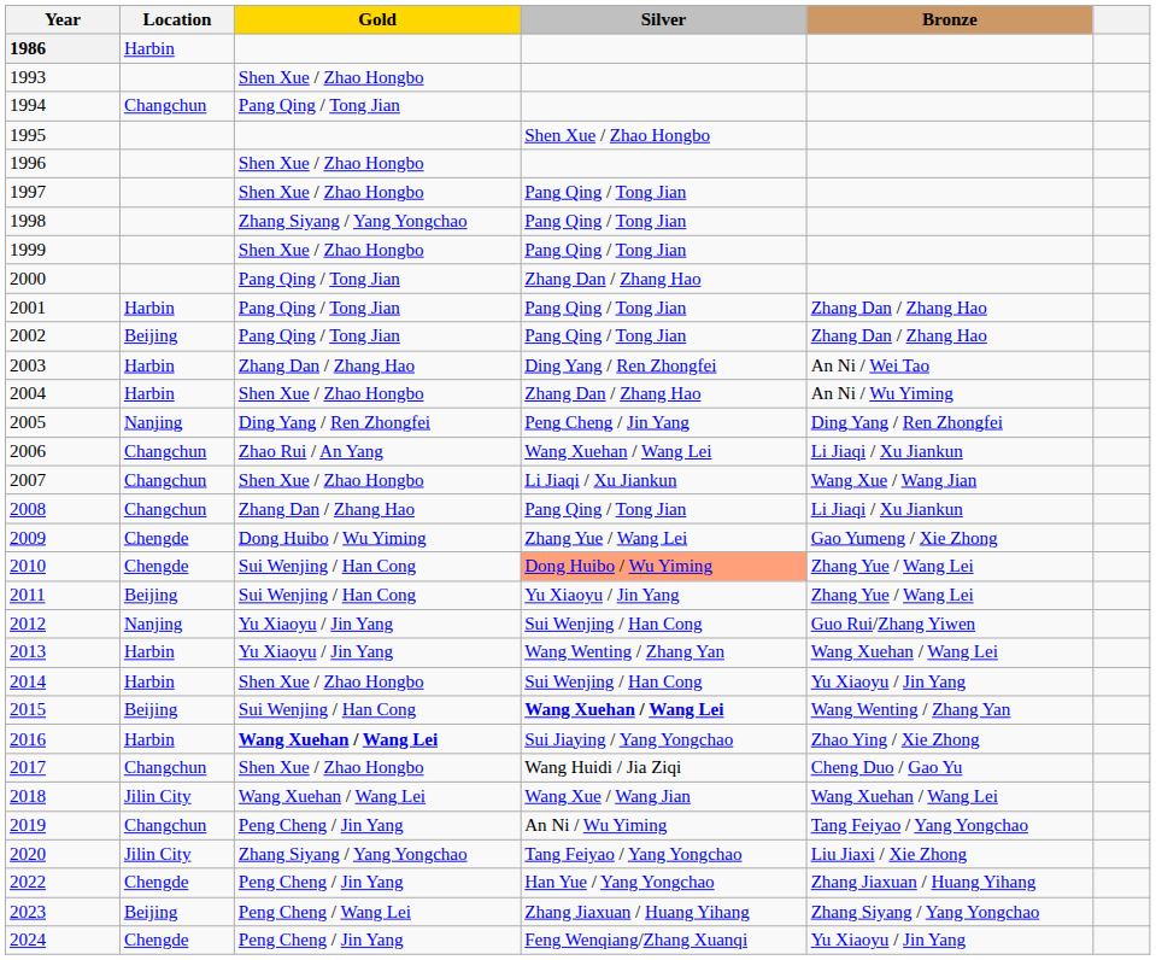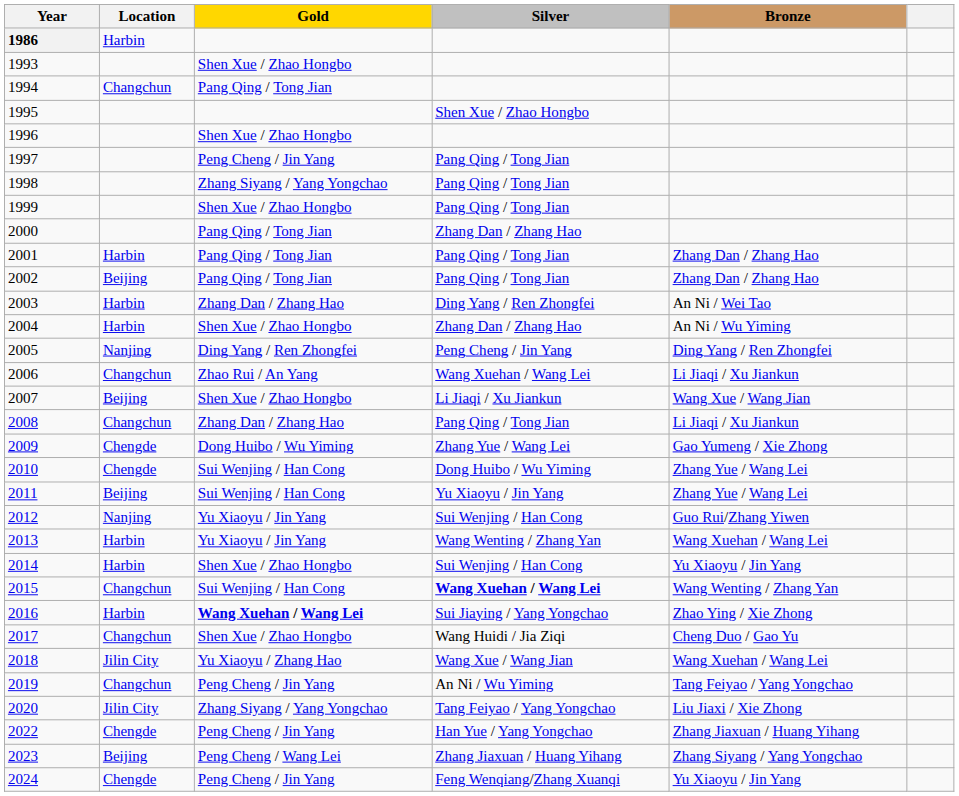 <table class="wikitable unsortable" style="text-align:left; width:80%">
 <tr>
 <th scope="col" style="text-align:center; width:10%">Year</th>
 <th scope="col" style="text-align:center; width:10%">Location</th>
 <th scope="col" style="text-align:center; width:25%; background:gold">Gold</th>
 <th scope="col" style="text-align:center; width:25%; background:silver">Silver</th>
 <th scope="col" style="text-align:center; width:25%; background:#c96">Bronze</th>
 <th scope="col" style="text-align:center; width:5%"></th>
 </tr>
 <tr>
 <th scope="row" style="text-align:left">1986</th>
 <td><a href='#'>Harbin</a></td>
 <td></td>
 <td></td>
 <td></td>
 <td></td>
 </tr>
 <tr>
 <td>1993</td>
 <td></td>
 <td><a href='#'>Shen Xue</a> / <a href='#'>Zhao Hongbo</a></td>
 <td></td>
 <td></td>
 <td></td>
 </tr>
 <tr>
 <td>1994</td>
 <td><a href='#'>Changchun</a></td>
 <td><a href='#'>Pang Qing</a> / <a href='#'>Tong Jian</a></td>
 <td></td>
 <td></td>
 <td></td>
 </tr>
 <tr>
 <td>1995</td>
 <td></td>
 <td></td>
 <td><a href='#'>Shen Xue</a> / <a href='#'>Zhao Hongbo</a></td>
 <td></td>
 <td></td>
 </tr>
 <tr>
 <td>1996</td>
 <td></td>
 <td><a href='#'>Shen Xue</a> / <a href='#'>Zhao Hongbo</a></td>
 <td></td>
 <td></td>
 <td></td>
 </tr>
 <tr>
 <td>1997</td>
 <td></td>
-<td><a href='#'>Shen Xue</a> / <a href='#'>Zhao Hongbo</a></td>
+<td><a href='#'>Peng Cheng</a> / <a href='#'>Jin Yang</a></td>
 <td><a href='#'>Pang Qing</a> / <a href='#'>Tong Jian</a></td>
 <td></td>
 <td></td>
 </tr>
 <tr>
 <td>1998</td>
 <td></td>
 <td><a href='#'>Zhang Siyang</a> / <a href='#'>Yang Yongchao</a></td>
 <td><a href='#'>Pang Qing</a> / <a href='#'>Tong Jian</a></td>
 <td></td>
 <td></td>
 </tr>
 <tr>
 <td>1999</td>
 <td></td>
 <td><a href='#'>Shen Xue</a> / <a href='#'>Zhao Hongbo</a></td>
 <td><a href='#'>Pang Qing</a> / <a href='#'>Tong Jian</a></td>
 <td></td>
 <td></td>
 </tr>
 <tr>
 <td>2000</td>
 <td></td>
 <td><a href='#'>Pang Qing</a> / <a href='#'>Tong Jian</a></td>
 <td><a href='#'>Zhang Dan</a> / <a href='#'>Zhang Hao</a></td>
 <td></td>
 <td></td>
 </tr>
 <tr>
 <td>2001</td>
 <td><a href='#'>Harbin</a></td>
 <td><a href='#'>Pang Qing</a> / <a href='#'>Tong Jian</a></td>
 <td><a href='#'>Pang Qing</a> / <a href='#'>Tong Jian</a></td>
 <td><a href='#'>Zhang Dan</a> / <a href='#'>Zhang Hao</a></td>
 <td></td>
 </tr>
 <tr>
 <td>2002</td>
 <td><a href='#'>Beijing</a></td>
 <td><a href='#'>Pang Qing</a> / <a href='#'>Tong Jian</a></td>
 <td><a href='#'>Pang Qing</a> / <a href='#'>Tong Jian</a></td>
 <td><a href='#'>Zhang Dan</a> / <a href='#'>Zhang Hao</a></td>
 <td></td>
 </tr>
 <tr>
 <td>2003</td>
 <td><a href='#'>Harbin</a></td>
 <td><a href='#'>Zhang Dan</a> / <a href='#'>Zhang Hao</a></td>
 <td><a href='#'>Ding Yang</a> / <a href='#'>Ren Zhongfei</a></td>
 <td>An Ni / <a href='#'>Wei Tao</a></td>
 <td></td>
 </tr>
 <tr>
 <td>2004</td>
 <td><a href='#'>Harbin</a></td>
 <td><a href='#'>Shen Xue</a> / <a href='#'>Zhao Hongbo</a></td>
 <td><a href='#'>Zhang Dan</a> / <a href='#'>Zhang Hao</a></td>
 <td>An Ni / <a href='#'>Wu Yiming</a></td>
 <td></td>
 </tr>
 <tr>
 <td>2005</td>
 <td><a href='#'>Nanjing</a></td>
 <td><a href='#'>Ding Yang</a> / <a href='#'>Ren Zhongfei</a></td>
 <td><a href='#'>Peng Cheng</a> / <a href='#'>Jin Yang</a></td>
 <td><a href='#'>Ding Yang</a> / <a href='#'>Ren Zhongfei</a></td>
 <td></td>
 </tr>
 <tr>
 <td>2006</td>
 <td><a href='#'>Changchun</a></td>
 <td><a href='#'>Zhao Rui</a> / <a href='#'>An Yang</a></td>
 <td><a href='#'>Wang Xuehan</a> / <a href='#'>Wang Lei</a></td>
 <td><a href='#'>Li Jiaqi</a> / <a href='#'>Xu Jiankun</a></td>
 <td></td>
 </tr>
 <tr>
 <td>2007</td>
-<td><a href='#'>Changchun</a></td>
+<td><a href='#'>Beijing</a></td>
 <td><a href='#'>Shen Xue</a> / <a href='#'>Zhao Hongbo</a></td>
 <td><a href='#'>Li Jiaqi</a> / <a href='#'>Xu Jiankun</a></td>
 <td><a href='#'>Wang Xue</a> / <a href='#'>Wang Jian</a></td>
 <td></td>
 </tr>
 <tr>
 <td><a href='#'>2008</a></td>
 <td><a href='#'>Changchun</a></td>
 <td><a href='#'>Zhang Dan</a> / <a href='#'>Zhang Hao</a></td>
 <td><a href='#'>Pang Qing</a> / <a href='#'>Tong Jian</a></td>
 <td><a href='#'>Li Jiaqi</a> / <a href='#'>Xu Jiankun</a></td>
 <td></td>
 </tr>
 <tr>
 <td><a href='#'>2009</a></td>
 <td><a href='#'>Chengde</a></td>
 <td><a href='#'>Dong Huibo</a> / <a href='#'>Wu Yiming</a></td>
 <td><a href='#'>Zhang Yue</a> / <a href='#'>Wang Lei</a></td>
 <td><a href='#'>Gao Yumeng</a> / <a href='#'>Xie Zhong</a></td>
 <td></td>
 </tr>
 <tr>
 <td><a href='#'>2010</a></td>
 <td><a href='#'>Chengde</a></td>
 <td><a href='#'>Sui Wenjing</a> / <a href='#'>Han Cong</a></td>
-<td style="background: lightsalmon;"><a href='#'>Dong Huibo</a> / <a href='#'>Wu Yiming</a></td>
+<td><a href='#'>Dong Huibo</a> / <a href='#'>Wu Yiming</a></td>
 <td><a href='#'>Zhang Yue</a> / <a href='#'>Wang Lei</a></td>
 <td></td>
 </tr>
 <tr>
 <td><a href='#'>2011</a></td>
 <td><a href='#'>Beijing</a></td>
 <td><a href='#'>Sui Wenjing</a> / <a href='#'>Han Cong</a></td>
 <td><a href='#'>Yu Xiaoyu</a> / <a href='#'>Jin Yang</a></td>
 <td><a href='#'>Zhang Yue</a> / <a href='#'>Wang Lei</a></td>
 <td></td>
 </tr>
 <tr>
 <td><a href='#'>2012</a></td>
 <td><a href='#'>Nanjing</a></td>
 <td><a href='#'>Yu Xiaoyu</a> / <a href='#'>Jin Yang</a></td>
 <td><a href='#'>Sui Wenjing</a> / <a href='#'>Han Cong</a></td>
 <td><a href='#'>Guo Rui</a>/<a href='#'>Zhang Yiwen</a></td>
 <td></td>
 </tr>
 <tr>
 <td><a href='#'>2013</a></td>
 <td><a href='#'>Harbin</a></td>
 <td><a href='#'>Yu Xiaoyu</a> / <a href='#'>Jin Yang</a></td>
 <td><a href='#'>Wang Wenting</a> / <a href='#'>Zhang Yan</a></td>
 <td><a href='#'>Wang Xuehan</a> / <a href='#'>Wang Lei</a></td>
 <td></td>
 </tr>
 <tr>
 <td><a href='#'>2014</a></td>
 <td><a href='#'>Harbin</a></td>
 <td><a href='#'>Shen Xue</a> / <a href='#'>Zhao Hongbo</a></td>
 <td><a href='#'>Sui Wenjing</a> / <a href='#'>Han Cong</a></td>
 <td><a href='#'>Yu Xiaoyu</a> / <a href='#'>Jin Yang</a></td>
 <td></td>
 </tr>
 <tr>
 <td><a href='#'>2015</a></td>
-<td><a href='#'>Beijing</a></td>
+<td><a href='#'>Changchun</a></td>
 <td><a href='#'>Sui Wenjing</a> / <a href='#'>Han Cong</a></td>
 <td><strong><a href='#'>Wang Xuehan</a> / <a href='#'>Wang Lei</a></strong></td>
 <td><a href='#'>Wang Wenting</a> / <a href='#'>Zhang Yan</a></td>
 <td></td>
 </tr>
 <tr>
 <td><a href='#'>2016</a></td>
 <td><a href='#'>Harbin</a></td>
 <td><strong><a href='#'>Wang Xuehan</a> / <a href='#'>Wang Lei</a></strong></td>
 <td><a href='#'>Sui Jiaying</a> / <a href='#'>Yang Yongchao</a></td>
 <td><a href='#'>Zhao Ying</a> / <a href='#'>Xie Zhong</a></td>
 <td></td>
 </tr>
 <tr>
 <td><a href='#'>2017</a></td>
 <td><a href='#'>Changchun</a></td>
 <td><a href='#'>Shen Xue</a> / <a href='#'>Zhao Hongbo</a></td>
 <td>Wang Huidi / Jia Ziqi</td>
 <td><a href='#'>Cheng Duo</a> / <a href='#'>Gao Yu</a></td>
 <td></td>
 </tr>
 <tr>
 <td><a href='#'>2018</a></td>
 <td><a href='#'>Jilin City</a></td>
-<td><a href='#'>Wang Xuehan</a> / <a href='#'>Wang Lei</a></td>
+<td><a href='#'>Yu Xiaoyu</a> / <a href='#'>Zhang Hao</a></td>
 <td><a href='#'>Wang Xue</a> / <a href='#'>Wang Jian</a></td>
 <td><a href='#'>Wang Xuehan</a> / <a href='#'>Wang Lei</a></td>
 <td></td>
 </tr>
 <tr>
 <td><a href='#'>2019</a></td>
 <td><a href='#'>Changchun</a></td>
 <td><a href='#'>Peng Cheng</a> / <a href='#'>Jin Yang</a></td>
 <td>An Ni / <a href='#'>Wu Yiming</a></td>
 <td><a href='#'>Tang Feiyao</a> / <a href='#'>Yang Yongchao</a></td>
 <td></td>
 </tr>
 <tr>
 <td><a href='#'>2020</a></td>
 <td><a href='#'>Jilin City</a></td>
 <td><a href='#'>Zhang Siyang</a> / <a href='#'>Yang Yongchao</a></td>
 <td><a href='#'>Tang Feiyao</a> / <a href='#'>Yang Yongchao</a></td>
 <td><a href='#'>Liu Jiaxi</a> / <a href='#'>Xie Zhong</a></td>
 <td></td>
 </tr>
 <tr>
 <td><a href='#'>2022</a></td>
 <td><a href='#'>Chengde</a></td>
 <td><a href='#'>Peng Cheng</a> / <a href='#'>Jin Yang</a></td>
 <td><a href='#'>Han Yue</a> / <a href='#'>Yang Yongchao</a></td>
 <td><a href='#'>Zhang Jiaxuan</a> / <a href='#'>Huang Yihang</a></td>
 <td></td>
 </tr>
 <tr>
 <td><a href='#'>2023</a></td>
 <td><a href='#'>Beijing</a></td>
 <td><a href='#'>Peng Cheng</a> / <a href='#'>Wang Lei</a></td>
 <td><a href='#'>Zhang Jiaxuan</a> / <a href='#'>Huang Yihang</a></td>
 <td><a href='#'>Zhang Siyang</a> / <a href='#'>Yang Yongchao</a></td>
 <td></td>
 </tr>
 <tr>
 <td><a href='#'>2024</a></td>
 <td><a href='#'>Chengde</a></td>
 <td><a href='#'>Peng Cheng</a> / <a href='#'>Jin Yang</a></td>
 <td><a href='#'>Feng Wenqiang</a>/<a href='#'>Zhang Xuanqi</a></td>
 <td><a href='#'>Yu Xiaoyu</a> / <a href='#'>Jin Yang</a></td>
 <td></td>
 </tr>
 </table>
